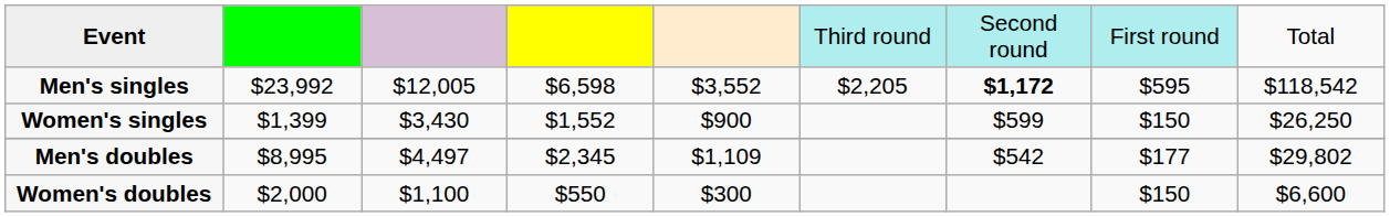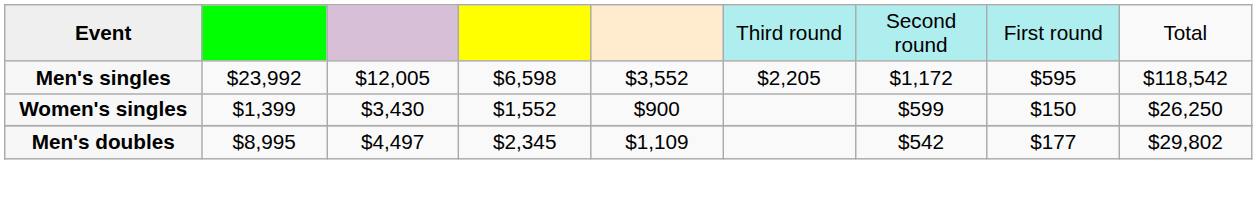 <table class=wikitable style=font-size:90%;text-align:center>
 <tr>
 <td width=130 bgcolor=efefef><strong>Event</strong></td>
 <td width=80 bgcolor=lime><strong></strong></td>
 <td width=85 bgcolor=thistle></td>
 <td width=85 bgcolor=ffff00></td>
 <td width=85 bgcolor=ffebcd></td>
 <td width=85 bgcolor=afeeee>Third round</td>
 <td width=85 bgcolor=afeeee>Second round</td>
 <td width=85 bgcolor=afeeee>First round</td>
 <td width=85 bgcolor=>Total</td>
 </tr>
 <tr>
 <th style=background:#f7f7f7>Men's singles</th>
 <td>$23,992</td>
 <td>$12,005</td>
 <td>$6,598</td>
 <td>$3,552</td>
 <td>$2,205</td>
-<td><strong>$1,172</strong></td>
+<td>$1,172</td>
 <td>$595</td>
 <td>$118,542</td>
 </tr>
 <tr>
 <th style=background:#f7f7f7>Women's singles</th>
 <td>$1,399</td>
 <td>$3,430</td>
 <td>$1,552</td>
 <td>$900</td>
 <td></td>
 <td>$599</td>
 <td>$150</td>
 <td>$26,250</td>
 </tr>
 <tr>
 </tr>
 <tr>
 <th style=background:#f7f7f7>Men's doubles</th>
 <td>$8,995</td>
 <td>$4,497</td>
 <td>$2,345</td>
 <td>$1,109</td>
 <td></td>
 <td>$542</td>
 <td>$177</td>
 <td>$29,802</td>
 </tr>
-<tr>
-<th style=background:#f7f7f7>Women's doubles</th>
-<td>$2,000</td>
-<td>$1,100</td>
-<td>$550</td>
-<td>$300</td>
-<td></td>
-<td></td>
-<td>$150</td>
-<td>$6,600</td>
-</tr>
 </table>
